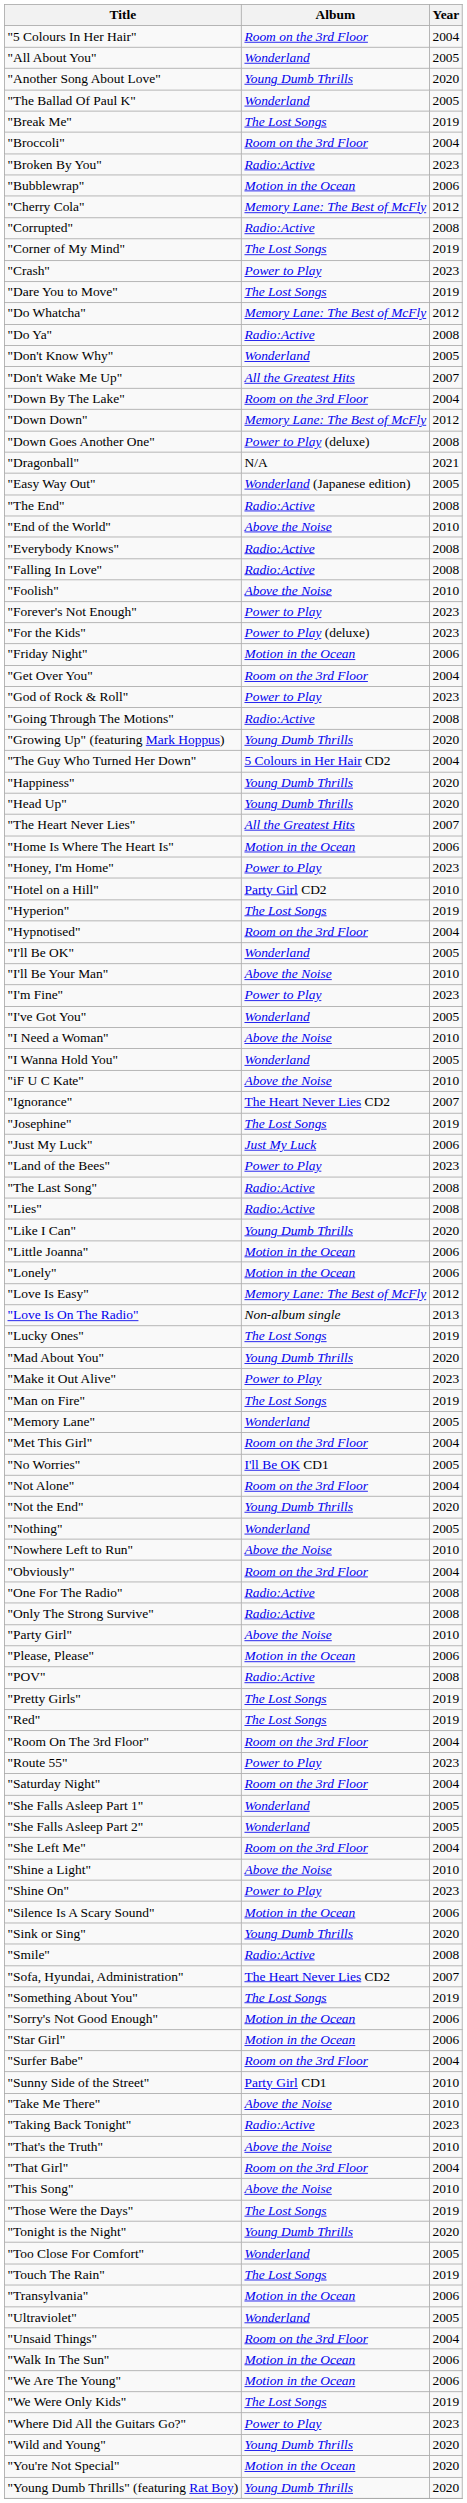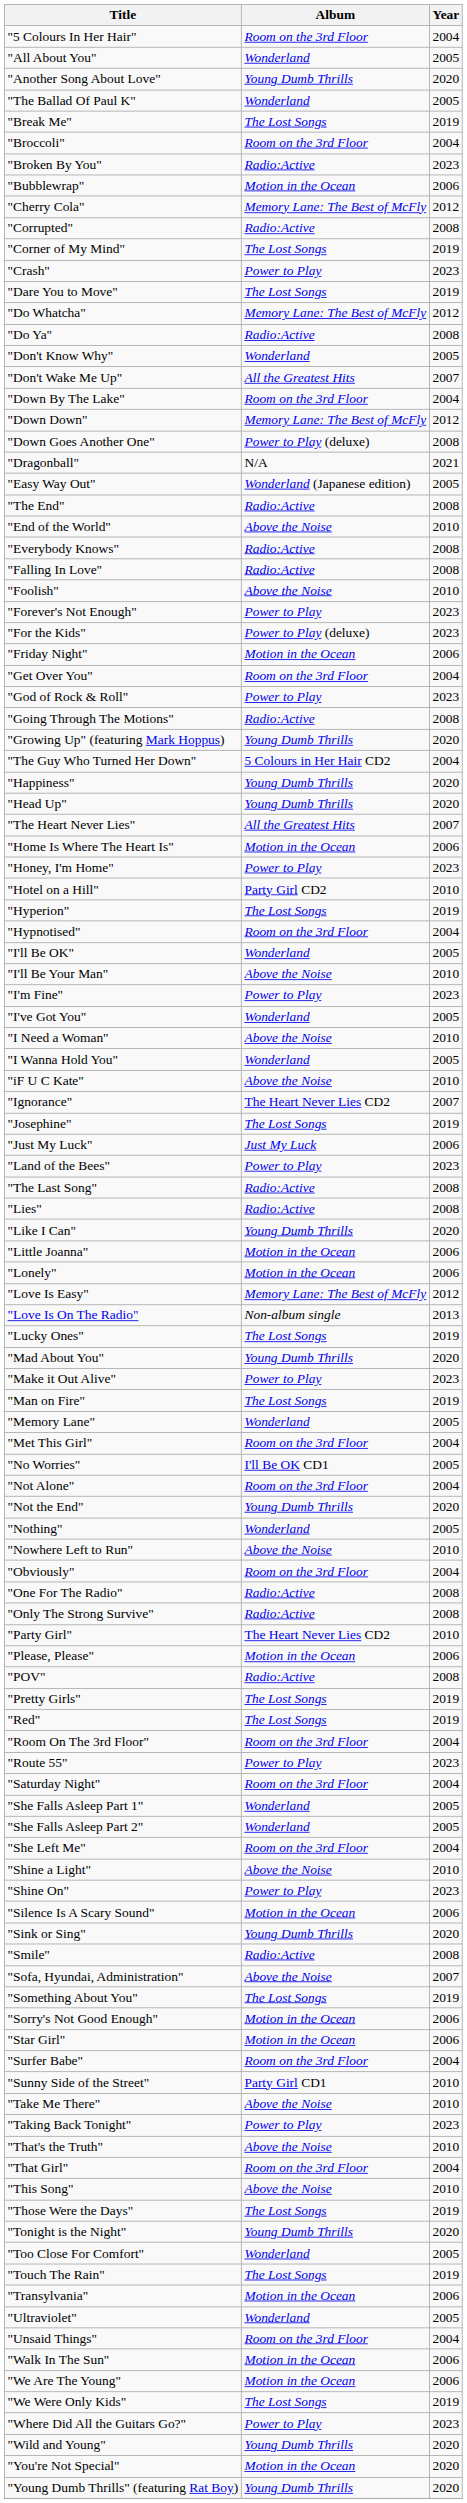 <table class="wikitable sortable">
 <tr>
 <th>Title</th>
 <th>Album</th>
 <th>Year</th>
 </tr>
 <tr>
 <td><span></span>"5 Colours In Her Hair"<span></span></td>
 <td><em><a href='#'>Room on the 3rd Floor</a></em></td>
 <td>2004</td>
 </tr>
 <tr>
 <td><span></span>"All About You"<span></span></td>
 <td><em><a href='#'>Wonderland</a></em></td>
 <td>2005</td>
 </tr>
 <tr>
 <td>"Another Song About Love"</td>
 <td><em><a href='#'>Young Dumb Thrills</a></em></td>
 <td>2020</td>
 </tr>
 <tr>
 <td><span></span>"The Ballad Of Paul K"<span></span></td>
 <td><em><a href='#'>Wonderland</a></em></td>
 <td>2005</td>
 </tr>
 <tr>
 <td>"Break Me"</td>
 <td><em><a href='#'>The Lost Songs</a></em></td>
 <td>2019</td>
 </tr>
 <tr>
 <td>"Broccoli"</td>
 <td><em><a href='#'>Room on the 3rd Floor</a></em></td>
 <td>2004</td>
 </tr>
 <tr>
 <td>"Broken By You"</td>
 <td><em><a href='#'>Radio:Active</a></em></td>
 <td>2023</td>
 </tr>
 <tr>
 <td>"Bubblewrap"</td>
 <td><em><a href='#'>Motion in the Ocean</a></em></td>
 <td>2006</td>
 </tr>
 <tr>
 <td>"Cherry Cola"</td>
 <td><em><a href='#'>Memory Lane: The Best of McFly</a></em></td>
 <td>2012</td>
 </tr>
 <tr>
 <td><span></span>"Corrupted"<span></span></td>
 <td><em><a href='#'>Radio:Active</a></em></td>
 <td>2008</td>
 </tr>
 <tr>
 <td>"Corner of My Mind"</td>
 <td><em><a href='#'>The Lost Songs</a></em></td>
 <td>2019</td>
 </tr>
 <tr>
 <td>"Crash"</td>
 <td><em><a href='#'>Power to Play</a></em></td>
 <td>2023</td>
 </tr>
 <tr>
 <td>"Dare You to Move"</td>
 <td><em><a href='#'>The Lost Songs</a></em></td>
 <td>2019</td>
 </tr>
 <tr>
 <td>"Do Whatcha"</td>
 <td><em><a href='#'>Memory Lane: The Best of McFly</a></em></td>
 <td>2012</td>
 </tr>
 <tr>
 <td><span></span>"Do Ya"<span></span></td>
 <td><em><a href='#'>Radio:Active</a></em></td>
 <td>2008</td>
 </tr>
 <tr>
 <td>"Don't Know Why"</td>
 <td><em><a href='#'>Wonderland</a></em></td>
 <td>2005</td>
 </tr>
 <tr>
 <td>"Don't Wake Me Up"</td>
 <td><em><a href='#'>All the Greatest Hits</a></em></td>
 <td>2007</td>
 </tr>
 <tr>
 <td>"Down By The Lake"</td>
 <td><em><a href='#'>Room on the 3rd Floor</a></em></td>
 <td>2004</td>
 </tr>
 <tr>
 <td>"Down Down"</td>
 <td><em><a href='#'>Memory Lane: The Best of McFly</a></em></td>
 <td>2012</td>
 </tr>
 <tr>
 <td>"Down Goes Another One"</td>
 <td><em><a href='#'>Power to Play</a></em> (deluxe)</td>
 <td>2008<br></td>
 </tr>
 <tr>
 <td>"Dragonball"</td>
 <td>N/A</td>
 <td>2021</td>
 </tr>
 <tr>
 <td><span></span>"Easy Way Out"<span></span></td>
 <td><em><a href='#'>Wonderland</a></em> (Japanese edition)</td>
 <td>2005</td>
 </tr>
 <tr>
 <td>"The End"</td>
 <td><em><a href='#'>Radio:Active</a></em></td>
 <td>2008</td>
 </tr>
 <tr>
 <td>"End of the World"</td>
 <td><em><a href='#'>Above the Noise</a></em></td>
 <td>2010</td>
 </tr>
 <tr>
 <td>"Everybody Knows"</td>
 <td><em><a href='#'>Radio:Active</a></em></td>
 <td>2008</td>
 </tr>
 <tr>
 <td><span></span>"Falling In Love"<span></span></td>
 <td><em><a href='#'>Radio:Active</a></em></td>
 <td>2008</td>
 </tr>
 <tr>
 <td>"Foolish"</td>
 <td><em><a href='#'>Above the Noise</a></em></td>
 <td>2010</td>
 </tr>
 <tr>
 <td>"Forever's Not Enough"</td>
 <td><em><a href='#'>Power to Play</a></em></td>
 <td>2023</td>
 </tr>
 <tr>
 <td>"For the Kids"</td>
 <td><em><a href='#'>Power to Play</a></em> (deluxe)</td>
 <td>2023</td>
 </tr>
 <tr>
 <td>"Friday Night"</td>
 <td><em><a href='#'>Motion in the Ocean</a></em></td>
 <td>2006</td>
 </tr>
 <tr>
 <td><span></span>"Get Over You"<span></span></td>
 <td><em><a href='#'>Room on the 3rd Floor</a></em></td>
 <td>2004</td>
 </tr>
 <tr>
 <td>"God of Rock & Roll"</td>
 <td><em><a href='#'>Power to Play</a></em></td>
 <td>2023</td>
 </tr>
 <tr>
 <td>"Going Through The Motions"</td>
 <td><em><a href='#'>Radio:Active</a></em></td>
 <td>2008</td>
 </tr>
 <tr>
 <td>"Growing Up" (featuring <a href='#'>Mark Hoppus</a>)</td>
 <td><em><a href='#'>Young Dumb Thrills</a></em></td>
 <td>2020</td>
 </tr>
 <tr>
 <td>"The Guy Who Turned Her Down"</td>
 <td><a href='#'>5 Colours in Her Hair</a> CD2</td>
 <td>2004</td>
 </tr>
 <tr>
 <td>"Happiness"</td>
 <td><em><a href='#'>Young Dumb Thrills</a></em></td>
 <td>2020</td>
 </tr>
 <tr>
 <td>"Head Up"</td>
 <td><em><a href='#'>Young Dumb Thrills</a></em></td>
 <td>2020</td>
 </tr>
 <tr>
 <td><span></span>"The Heart Never Lies"<span></span></td>
 <td><em><a href='#'>All the Greatest Hits</a></em></td>
 <td>2007</td>
 </tr>
 <tr>
 <td>"Home Is Where The Heart Is"</td>
 <td><em><a href='#'>Motion in the Ocean</a></em></td>
 <td>2006</td>
 </tr>
 <tr>
 <td>"Honey, I'm Home"</td>
 <td><em><a href='#'>Power to Play</a></em></td>
 <td>2023</td>
 </tr>
 <tr>
 <td>"Hotel on a Hill"</td>
 <td><a href='#'>Party Girl</a> CD2</td>
 <td>2010</td>
 </tr>
 <tr>
 <td>"Hyperion"</td>
 <td><em><a href='#'>The Lost Songs</a></em></td>
 <td>2019</td>
 </tr>
 <tr>
 <td>"Hypnotised"</td>
 <td><em><a href='#'>Room on the 3rd Floor</a></em></td>
 <td>2004</td>
 </tr>
 <tr>
 <td><span></span>"I'll Be OK"<span></span></td>
 <td><em><a href='#'>Wonderland</a></em></td>
 <td>2005</td>
 </tr>
 <tr>
 <td>"I'll Be Your Man"</td>
 <td><em><a href='#'>Above the Noise</a></em></td>
 <td>2010</td>
 </tr>
 <tr>
 <td>"I'm Fine"</td>
 <td><em><a href='#'>Power to Play</a></em></td>
 <td>2023</td>
 </tr>
 <tr>
 <td>"I've Got You"</td>
 <td><em><a href='#'>Wonderland</a></em></td>
 <td>2005</td>
 </tr>
 <tr>
 <td>"I Need a Woman"</td>
 <td><em><a href='#'>Above the Noise</a></em></td>
 <td>2010</td>
 </tr>
 <tr>
 <td>"I Wanna Hold You"</td>
 <td><em><a href='#'>Wonderland</a></em></td>
 <td>2005</td>
 </tr>
 <tr>
 <td>"iF U C Kate"</td>
 <td><em><a href='#'>Above the Noise</a></em></td>
 <td>2010</td>
 </tr>
 <tr>
 <td>"Ignorance"</td>
 <td><a href='#'>The Heart Never Lies</a> CD2</td>
 <td>2007</td>
 </tr>
 <tr>
 <td>"Josephine"</td>
 <td><em><a href='#'>The Lost Songs</a></em></td>
 <td>2019</td>
 </tr>
 <tr>
 <td><span></span>"Just My Luck"<span></span></td>
 <td><em><a href='#'>Just My Luck</a></em></td>
 <td>2006</td>
 </tr>
 <tr>
 <td>"Land of the Bees"</td>
 <td><em><a href='#'>Power to Play</a></em></td>
 <td>2023</td>
 </tr>
 <tr>
 <td><span></span>"The Last Song"<span></span></td>
 <td><em><a href='#'>Radio:Active</a></em></td>
 <td>2008</td>
 </tr>
 <tr>
 <td>"Lies"</td>
 <td><em><a href='#'>Radio:Active</a></em></td>
 <td>2008</td>
 </tr>
 <tr>
 <td>"Like I Can"</td>
 <td><em><a href='#'>Young Dumb Thrills</a></em></td>
 <td>2020</td>
 </tr>
 <tr>
 <td>"Little Joanna"</td>
 <td><em><a href='#'>Motion in the Ocean</a></em></td>
 <td>2006</td>
 </tr>
 <tr>
 <td>"Lonely"</td>
 <td><em><a href='#'>Motion in the Ocean</a></em></td>
 <td>2006</td>
 </tr>
 <tr>
 <td>"Love Is Easy"</td>
 <td><em><a href='#'>Memory Lane: The Best of McFly</a></em></td>
 <td>2012</td>
 </tr>
 <tr>
 <td><a href='#'>"Love Is On The Radio"</a></td>
 <td><em>Non-album single</em></td>
 <td>2013</td>
 </tr>
 <tr>
 <td>"Lucky Ones"</td>
 <td><em><a href='#'>The Lost Songs</a></em></td>
 <td>2019</td>
 </tr>
 <tr>
 <td>"Mad About You"</td>
 <td><em><a href='#'>Young Dumb Thrills</a></em></td>
 <td>2020</td>
 </tr>
 <tr>
 <td>"Make it Out Alive"</td>
 <td><em><a href='#'>Power to Play</a></em></td>
 <td>2023</td>
 </tr>
 <tr>
 <td>"Man on Fire"</td>
 <td><em><a href='#'>The Lost Songs</a></em></td>
 <td>2019</td>
 </tr>
 <tr>
 <td>"Memory Lane"</td>
 <td><em><a href='#'>Wonderland</a></em></td>
 <td>2005</td>
 </tr>
 <tr>
 <td>"Met This Girl"</td>
 <td><em><a href='#'>Room on the 3rd Floor</a></em></td>
 <td>2004</td>
 </tr>
 <tr>
 <td><span></span>"No Worries"<span></span></td>
 <td><a href='#'>I'll Be OK</a> CD1</td>
 <td>2005</td>
 </tr>
 <tr>
 <td>"Not Alone"</td>
 <td><em><a href='#'>Room on the 3rd Floor</a></em></td>
 <td>2004</td>
 </tr>
 <tr>
 <td>"Not the End"</td>
 <td><em><a href='#'>Young Dumb Thrills</a></em></td>
 <td>2020</td>
 </tr>
 <tr>
 <td>"Nothing"</td>
 <td><em><a href='#'>Wonderland</a></em></td>
 <td>2005</td>
 </tr>
 <tr>
 <td>"Nowhere Left to Run"</td>
 <td><em><a href='#'>Above the Noise</a></em></td>
 <td>2010</td>
 </tr>
 <tr>
 <td><span></span>"Obviously"<span></span></td>
 <td><em><a href='#'>Room on the 3rd Floor</a></em></td>
 <td>2004</td>
 </tr>
 <tr>
 <td>"One For The Radio"</td>
 <td><em><a href='#'>Radio:Active</a></em></td>
 <td>2008</td>
 </tr>
 <tr>
 <td>"Only The Strong Survive"</td>
 <td><em><a href='#'>Radio:Active</a></em></td>
 <td>2008</td>
 </tr>
 <tr>
 <td>"Party Girl"</td>
-<td><em><a href='#'>Above the Noise</a></em></td>
+<td><a href='#'>The Heart Never Lies</a> CD2</td>
 <td>2010</td>
 </tr>
 <tr>
 <td><span></span>"Please, Please"<span></span></td>
 <td><em><a href='#'>Motion in the Ocean</a></em></td>
 <td>2006</td>
 </tr>
 <tr>
 <td>"POV"</td>
 <td><em><a href='#'>Radio:Active</a></em></td>
 <td>2008</td>
 </tr>
 <tr>
 <td>"Pretty Girls"</td>
 <td><em><a href='#'>The Lost Songs</a></em></td>
 <td>2019</td>
 </tr>
 <tr>
 <td>"Red"</td>
 <td><em><a href='#'>The Lost Songs</a></em></td>
 <td>2019</td>
 </tr>
 <tr>
 <td><span></span>"Room On The 3rd Floor"<span></span></td>
 <td><em><a href='#'>Room on the 3rd Floor</a></em></td>
 <td>2004</td>
 </tr>
 <tr>
 <td>"Route 55"</td>
 <td><em><a href='#'>Power to Play</a></em></td>
 <td>2023</td>
 </tr>
 <tr>
 <td><span></span>"Saturday Night"<span></span></td>
 <td><em><a href='#'>Room on the 3rd Floor</a></em></td>
 <td>2004</td>
 </tr>
 <tr>
 <td>"She Falls Asleep Part 1"</td>
 <td><em><a href='#'>Wonderland</a></em></td>
 <td>2005</td>
 </tr>
 <tr>
 <td>"She Falls Asleep Part 2"</td>
 <td><em><a href='#'>Wonderland</a></em></td>
 <td>2005</td>
 </tr>
 <tr>
 <td>"She Left Me"</td>
 <td><em><a href='#'>Room on the 3rd Floor</a></em></td>
 <td>2004</td>
 </tr>
 <tr>
 <td>"Shine a Light"</td>
 <td><em><a href='#'>Above the Noise</a></em></td>
 <td>2010</td>
 </tr>
 <tr>
 <td>"Shine On"</td>
 <td><em><a href='#'>Power to Play</a></em></td>
 <td>2023</td>
 </tr>
 <tr>
 <td>"Silence Is A Scary Sound"</td>
 <td><em><a href='#'>Motion in the Ocean</a></em></td>
 <td>2006</td>
 </tr>
 <tr>
 <td>"Sink or Sing"</td>
 <td><em><a href='#'>Young Dumb Thrills</a></em></td>
 <td>2020</td>
 </tr>
 <tr>
 <td>"Smile"</td>
 <td><em><a href='#'>Radio:Active</a></em></td>
 <td>2008</td>
 </tr>
 <tr>
 <td>"Sofa, Hyundai, Administration"</td>
-<td><a href='#'>The Heart Never Lies</a> CD2</td>
+<td><em><a href='#'>Above the Noise</a></em></td>
 <td>2007</td>
 </tr>
 <tr>
 <td>"Something About You"</td>
 <td><em><a href='#'>The Lost Songs</a></em></td>
 <td>2019</td>
 </tr>
 <tr>
 <td>"Sorry's Not Good Enough"</td>
 <td><em><a href='#'>Motion in the Ocean</a></em></td>
 <td>2006</td>
 </tr>
 <tr>
 <td>"Star Girl"</td>
 <td><em><a href='#'>Motion in the Ocean</a></em></td>
 <td>2006</td>
 </tr>
 <tr>
 <td>"Surfer Babe"</td>
 <td><em><a href='#'>Room on the 3rd Floor</a></em></td>
 <td>2004</td>
 </tr>
 <tr>
 <td>"Sunny Side of the Street"</td>
 <td><a href='#'>Party Girl</a> CD1</td>
 <td>2010</td>
 </tr>
 <tr>
 <td><span></span>"Take Me There"<span></span></td>
 <td><em><a href='#'>Above the Noise</a></em></td>
 <td>2010</td>
 </tr>
 <tr>
 <td>"Taking Back Tonight"</td>
-<td><em><a href='#'>Radio:Active</a></em></td>
+<td><em><a href='#'>Power to Play</a></em></td>
 <td>2023</td>
 </tr>
 <tr>
 <td>"That's the Truth"</td>
 <td><em><a href='#'>Above the Noise</a></em></td>
 <td>2010</td>
 </tr>
 <tr>
 <td>"That Girl"</td>
 <td><em><a href='#'>Room on the 3rd Floor</a></em></td>
 <td>2004</td>
 </tr>
 <tr>
 <td>"This Song"</td>
 <td><em><a href='#'>Above the Noise</a></em></td>
 <td>2010</td>
 </tr>
 <tr>
 <td>"Those Were the Days"</td>
 <td><em><a href='#'>The Lost Songs</a></em></td>
 <td>2019</td>
 </tr>
 <tr>
 <td>"Tonight is the Night"</td>
 <td><em><a href='#'>Young Dumb Thrills</a></em></td>
 <td>2020</td>
 </tr>
 <tr>
 <td>"Too Close For Comfort"</td>
 <td><em><a href='#'>Wonderland</a></em></td>
 <td>2005</td>
 </tr>
 <tr>
 <td>"Touch The Rain"</td>
 <td><em><a href='#'>The Lost Songs</a></em></td>
 <td>2019</td>
 </tr>
 <tr>
 <td>"Transylvania"</td>
 <td><em><a href='#'>Motion in the Ocean</a></em></td>
 <td>2006</td>
 </tr>
 <tr>
 <td><span></span>"Ultraviolet"<span></span></td>
 <td><em><a href='#'>Wonderland</a></em></td>
 <td>2005</td>
 </tr>
 <tr>
 <td>"Unsaid Things"</td>
 <td><em><a href='#'>Room on the 3rd Floor</a></em></td>
 <td>2004</td>
 </tr>
 <tr>
 <td><span></span>"Walk In The Sun"<span></span></td>
 <td><em><a href='#'>Motion in the Ocean</a></em></td>
 <td>2006</td>
 </tr>
 <tr>
 <td>"We Are The Young"</td>
 <td><em><a href='#'>Motion in the Ocean</a></em></td>
 <td>2006</td>
 </tr>
 <tr>
 <td>"We Were Only Kids"</td>
 <td><em><a href='#'>The Lost Songs</a></em></td>
 <td>2019</td>
 </tr>
 <tr>
 <td>"Where Did All the Guitars Go?"</td>
 <td><em><a href='#'>Power to Play</a></em></td>
 <td>2023</td>
 </tr>
 <tr>
 <td>"Wild and Young"</td>
 <td><em><a href='#'>Young Dumb Thrills</a></em></td>
 <td>2020</td>
 </tr>
 <tr>
 <td>"You're Not Special"</td>
 <td><em><a href='#'>Motion in the Ocean</a></em></td>
 <td>2020</td>
 </tr>
 <tr>
 <td>"Young Dumb Thrills" (featuring <a href='#'>Rat Boy</a>)</td>
 <td><em><a href='#'>Young Dumb Thrills</a></em></td>
 <td>2020</td>
 </tr>
 <tr>
 </tr>
 </table>
